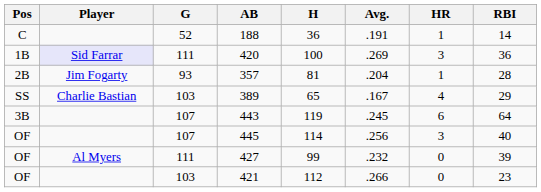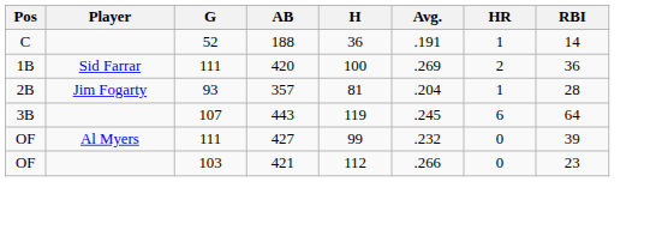 <table class="wikitable sortable">
 <tr>
 <th bgcolor="#DDDDFF" width="5%">Pos</th>
 <th bgcolor="#DDDDFF" width="16%">Player</th>
 <th bgcolor="#DDDDFF" width="9%">G</th>
 <th bgcolor="#DDDDFF" width="9%">AB</th>
 <th bgcolor="#DDDDFF" width="9%">H</th>
 <th bgcolor="#DDDDFF" width="9%">Avg.</th>
 <th bgcolor="#DDDDFF" width="9%">HR</th>
 <th bgcolor="#DDDDFF" width="9%">RBI</th>
 </tr>
 <tr align="center">
 <td>C</td>
 <td></td>
 <td>52</td>
 <td>188</td>
 <td>36</td>
 <td>.191</td>
 <td>1</td>
 <td>14</td>
 </tr>
 <tr align="center">
 <td>1B</td>
-<td style="background: lavender;"><a href='#'>Sid Farrar</a></td>
+<td><a href='#'>Sid Farrar</a></td>
 <td>111</td>
 <td>420</td>
 <td>100</td>
 <td>.269</td>
-<td>3</td>
+<td>2</td>
 <td>36</td>
 </tr>
 <tr align=center>
 <td>2B</td>
 <td><a href='#'>Jim Fogarty</a></td>
 <td>93</td>
 <td>357</td>
 <td>81</td>
 <td>.204</td>
 <td>1</td>
 <td>28</td>
 </tr>
 <tr align=center>
-<td>SS</td>
-<td><a href='#'>Charlie Bastian</a></td>
-<td>103</td>
-<td>389</td>
-<td>65</td>
-<td>.167</td>
-<td>4</td>
-<td>29</td>
-</tr>
-<tr align=center>
 <td>3B</td>
 <td></td>
 <td>107</td>
 <td>443</td>
 <td>119</td>
 <td>.245</td>
 <td>6</td>
 <td>64</td>
-</tr>
-<tr align="center">
-<td>OF</td>
-<td></td>
-<td>107</td>
-<td>445</td>
-<td>114</td>
-<td>.256</td>
-<td>3</td>
-<td>40</td>
 </tr>
 <tr align="center">
 <td>OF</td>
 <td><a href='#'>Al Myers</a></td>
 <td>111</td>
 <td>427</td>
 <td>99</td>
 <td>.232</td>
 <td>0</td>
 <td>39</td>
 </tr>
 <tr align=center>
 <td>OF</td>
 <td></td>
 <td>103</td>
 <td>421</td>
 <td>112</td>
 <td>.266</td>
 <td>0</td>
 <td>23</td>
 </tr>
 </table>
